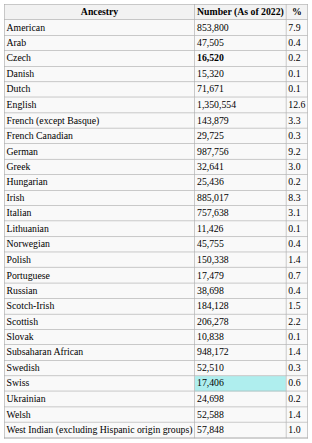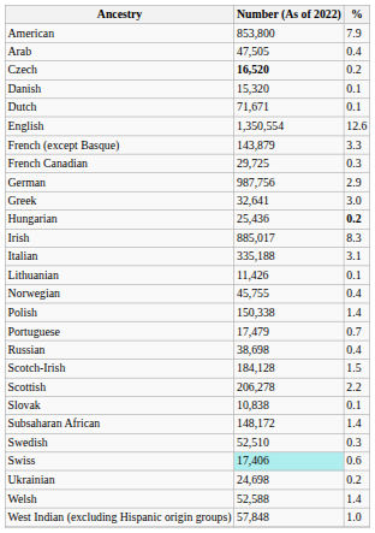 <table class="wikitable sortable" font-size:75%">
 <tr>
 <th>Ancestry</th>
 <th>Number (As of 2022)</th>
 <th>%</th>
 </tr>
 <tr>
 <td>American</td>
 <td>853,800</td>
 <td>7.9</td>
 </tr>
 <tr>
 <td>Arab</td>
 <td>47,505</td>
 <td>0.4</td>
 </tr>
 <tr>
 <td>Czech</td>
 <td><strong>16,520</strong></td>
 <td>0.2</td>
 </tr>
 <tr>
 <td>Danish</td>
 <td>15,320</td>
 <td>0.1</td>
 </tr>
 <tr>
 <td>Dutch</td>
 <td>71,671</td>
 <td>0.1</td>
 </tr>
 <tr>
 <td>English</td>
 <td>1,350,554</td>
 <td>12.6</td>
 </tr>
 <tr>
 <td>French (except Basque)</td>
 <td>143,879</td>
 <td>3.3</td>
 </tr>
 <tr>
 <td>French Canadian</td>
 <td>29,725</td>
 <td>0.3</td>
 </tr>
 <tr>
 <td>German</td>
 <td>987,756</td>
-<td>9.2</td>
+<td>2.9</td>
 </tr>
 <tr>
 <td>Greek</td>
 <td>32,641</td>
 <td>3.0</td>
 </tr>
 <tr>
 <td>Hungarian</td>
 <td>25,436</td>
-<td>0.2</td>
+<td><strong>0.2</strong></td>
 </tr>
 <tr>
 <td>Irish</td>
 <td>885,017</td>
 <td>8.3</td>
 </tr>
 <tr>
 <td>Italian</td>
-<td>757,638</td>
+<td>335,188</td>
 <td>3.1</td>
 </tr>
 <tr>
 <td>Lithuanian</td>
 <td>11,426</td>
 <td>0.1</td>
 </tr>
 <tr>
 <td>Norwegian</td>
 <td>45,755</td>
 <td>0.4</td>
 </tr>
 <tr>
 <td>Polish</td>
 <td>150,338</td>
 <td>1.4</td>
 </tr>
 <tr>
 <td>Portuguese</td>
 <td>17,479</td>
 <td>0.7</td>
 </tr>
 <tr>
 <td>Russian</td>
 <td>38,698</td>
 <td>0.4</td>
 </tr>
 <tr>
 <td>Scotch-Irish</td>
 <td>184,128</td>
 <td>1.5</td>
 </tr>
 <tr>
 <td>Scottish</td>
 <td>206,278</td>
 <td>2.2</td>
 </tr>
 <tr>
 <td>Slovak</td>
 <td>10,838</td>
 <td>0.1</td>
 </tr>
 <tr>
 <td>Subsaharan African</td>
-<td>948,172</td>
+<td>148,172</td>
 <td>1.4</td>
 </tr>
 <tr>
 <td>Swedish</td>
 <td>52,510</td>
 <td>0.3</td>
 </tr>
 <tr>
 <td>Swiss</td>
 <td style="background: paleturquoise;">17,406</td>
 <td>0.6</td>
 </tr>
 <tr>
 <td>Ukrainian</td>
 <td>24,698</td>
 <td>0.2</td>
 </tr>
 <tr>
 <td>Welsh</td>
 <td>52,588</td>
 <td>1.4</td>
 </tr>
 <tr>
 <td>West Indian (excluding Hispanic origin groups)</td>
 <td>57,848</td>
 <td>1.0</td>
 </tr>
 <tr>
 </tr>
 <tr class="sortbottom">
 </tr>
 </table>
